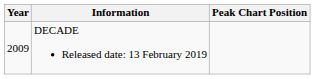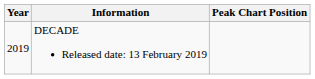 <table class="wikitable">
 <tr>
 <th>Year</th>
 <th>Information</th>
 <th>Peak Chart Position</th>
 </tr>
 <tr>
-<td>2009</td>
+<td>2019</td>
 <td>DECADE<br><ul><li>Released date: 13 February 2019</li></ul></td>
 <td></td>
 </tr>
 </table>
